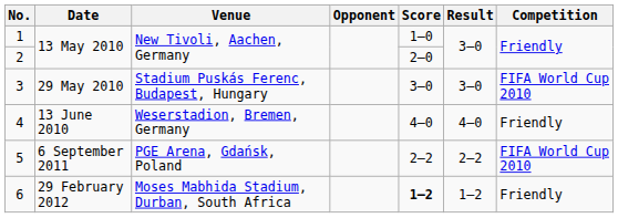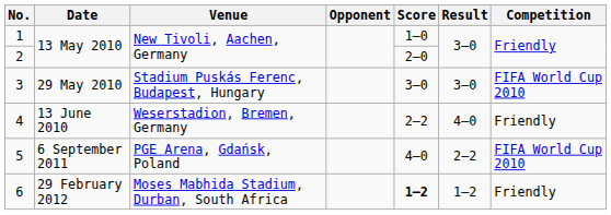 <table class="wikitable sortable">
 <tr>
 <th scope="col">No.</th>
 <th scope="col">Date</th>
 <th scope="col">Venue</th>
 <th scope="col">Opponent</th>
 <th scope="col">Score</th>
 <th scope="col">Result</th>
 <th scope="col">Competition</th>
 </tr>
 <tr>
 <td align="center">1</td>
 <td rowspan="2">13 May 2010</td>
 <td rowspan="2"><a href='#'>New Tivoli</a>, <a href='#'>Aachen</a>, Germany</td>
 <td rowspan="2"></td>
 <td align="center">1–0</td>
 <td rowspan="2" align="center">3–0</td>
 <td rowspan="2"><a href='#'>Friendly</a></td>
 </tr>
 <tr>
 <td align="center">2</td>
 <td align="center">2–0</td>
 </tr>
 <tr>
 <td align="center">3</td>
 <td>29 May 2010</td>
 <td><a href='#'>Stadium Puskás Ferenc</a>, <a href='#'>Budapest</a>, Hungary</td>
 <td></td>
 <td align="center">3–0</td>
 <td align="center">3–0</td>
 <td><a href='#'>FIFA World Cup 2010</a></td>
 </tr>
 <tr>
 <td align="center">4</td>
 <td>13 June 2010</td>
 <td><a href='#'>Weserstadion</a>, <a href='#'>Bremen</a>, Germany</td>
 <td></td>
-<td align="center">4–0</td>
+<td align="center">2–2</td>
 <td align="center">4–0</td>
 <td>Friendly</td>
 </tr>
 <tr>
 <td align="center">5</td>
 <td>6 September 2011</td>
 <td><a href='#'>PGE Arena</a>, <a href='#'>Gdańsk</a>, Poland</td>
 <td></td>
-<td align="center">2–2</td>
+<td align="center">4–0</td>
 <td align="center">2–2</td>
 <td><a href='#'>FIFA World Cup 2010</a></td>
 </tr>
 <tr>
 <td align="center">6</td>
 <td>29 February 2012</td>
 <td><a href='#'>Moses Mabhida Stadium</a>, <a href='#'>Durban</a>, South Africa</td>
 <td></td>
 <td align="center"><strong>1–2</strong></td>
 <td align="center">1–2</td>
 <td>Friendly</td>
 </tr>
 </table>
